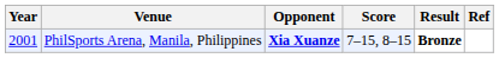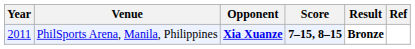 <table class="sortable wikitable" style="font-size: 90%;">
 <tr>
 <th>Year</th>
 <th>Venue</th>
 <th>Opponent</th>
 <th>Score</th>
 <th>Result</th>
 <th>Ref</th>
 </tr>
 <tr style="background:#ECF2FF">
-<td align="center"><a href='#'>2001</a></td>
+<td align="center"><a href='#'>2011</a></td>
 <td align="left"><a href='#'>PhilSports Arena</a>, <a href='#'>Manila</a>, Philippines</td>
 <td align="left"><strong> <a href='#'>Xia Xuanze</a></strong></td>
-<td align="left">7–15, 8–15</td>
+<td align="left"><strong>7–15, 8–15</strong></td>
 <td style="text-align:left; background:white"> <strong>Bronze</strong></td>
 <td style="text-align:center; background:white"></td>
 </tr>
 </table>
